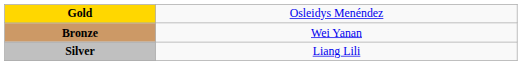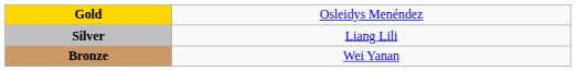 <table class="wikitable" style="text-align:center; " width="35%">
 <tr>
 <td bgcolor="gold"><strong>Gold</strong></td>
 <td><a href='#'>Osleidys Menéndez</a><br>  <small><em></em></small></td>
 </tr>
 <tr>
+<td bgcolor="silver"><strong>Silver</strong></td>
+<td><a href='#'>Liang Lili</a><br>  <small><em></em></small></td>
+</tr>
+<tr>
 <td bgcolor="CC9966"><strong>Bronze</strong></td>
 <td><a href='#'>Wei Yanan</a><br>  <small><em></em></small></td>
 </tr>
-<tr>
-<td bgcolor="silver"><strong>Silver</strong></td>
-<td><a href='#'>Liang Lili</a><br>  <small><em></em></small></td>
-</tr>
 </table>
